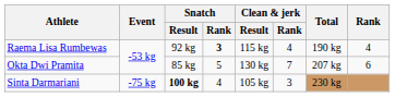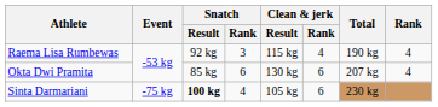 <table class="wikitable" style="font-size:90%">
 <tr>
 <th width=150 rowspan="2">Athlete</th>
 <th width=55 rowspan="2">Event</th>
 <th width=90 colspan="2">Snatch</th>
 <th width=90 colspan="2">Clean & jerk</th>
 <th width=50 rowspan="2">Total</th>
 <th width=50 rowspan="2">Rank</th>
 </tr>
 <tr>
 <th>Result</th>
 <th>Rank</th>
 <th>Result</th>
 <th>Rank</th>
 </tr>
 <tr>
 <td><a href='#'>Raema Lisa Rumbewas</a></td>
 <td align="center" rowspan=2><a href='#'>-53 kg</a></td>
 <td align="center">92 kg</td>
-<td align="center"><strong>3</strong></td>
+<td align="center">3</td>
 <td align="center">115 kg</td>
 <td align="center">4</td>
 <td align="center">190 kg</td>
 <td align="center">4</td>
 </tr>
 <tr>
 <td><a href='#'>Okta Dwi Pramita</a></td>
 <td align="center">85 kg</td>
-<td align="center">5</td>
+<td align="center">6</td>
 <td align="center">130 kg</td>
-<td align="center">7</td>
+<td align="center">6</td>
 <td align="center">207 kg</td>
-<td align="center">6</td>
+<td align="center">4</td>
 </tr>
 <tr>
 <td><a href='#'>Sinta Darmariani</a></td>
 <td align="center"><a href='#'>-75 kg</a></td>
 <td align="center"><strong>100 kg</strong></td>
 <td align="center">4</td>
 <td align="center">105 kg</td>
-<td align="center">3</td>
+<td align="center">6</td>
 <td align="center" bgcolor=cc9966>230 kg</td>
 <td align="center" bgcolor=cc9966></td>
 </tr>
 </table>
